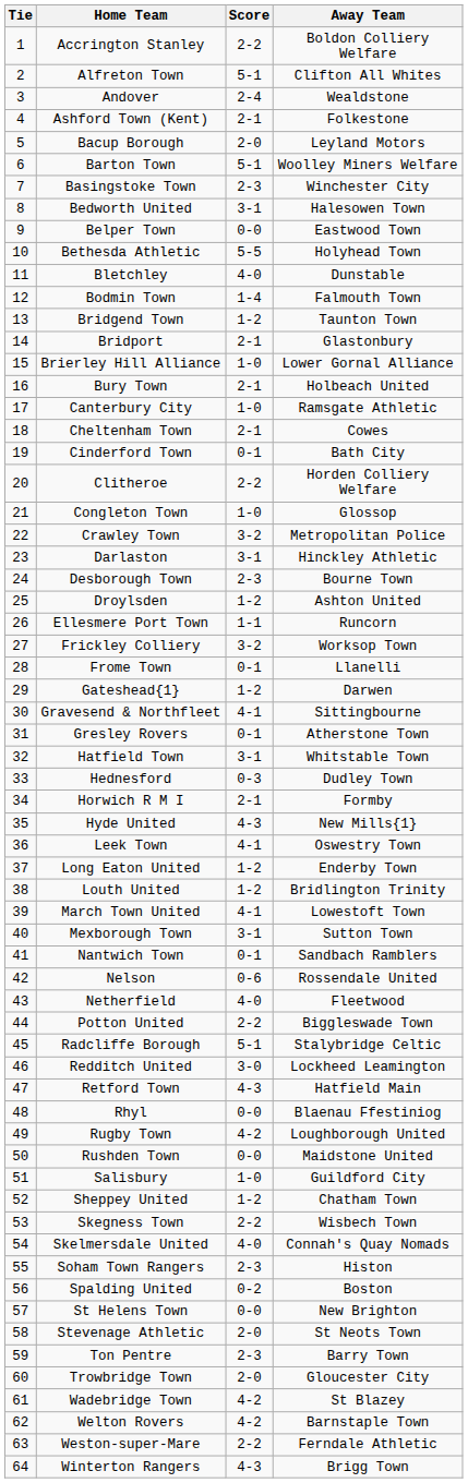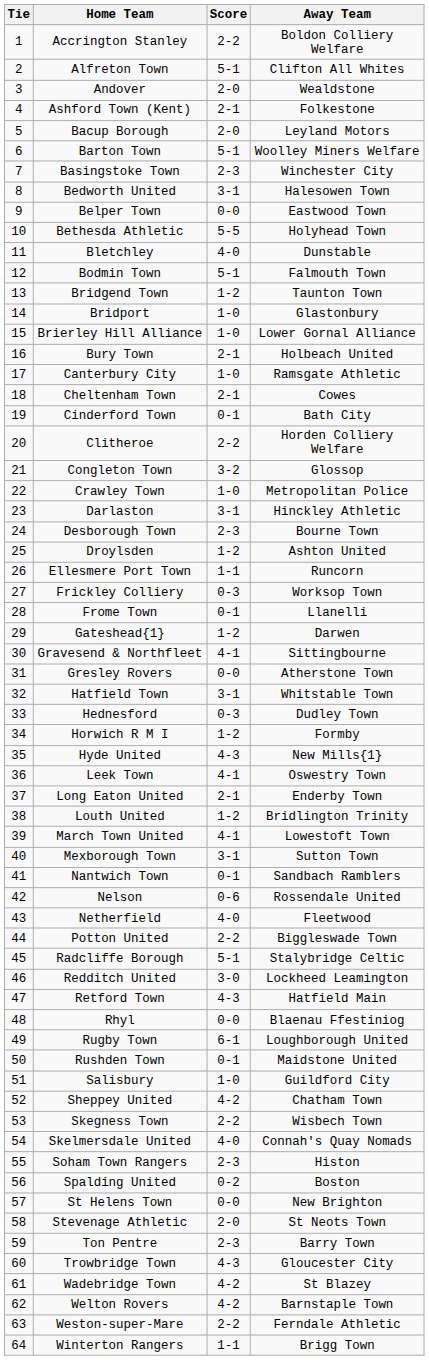 <table class="wikitable" style="text-align:center;">
 <tr>
 <th width=20>Tie</th>
 <th width=175>Home Team</th>
 <th width=20>Score</th>
 <th width=175>Away Team</th>
 </tr>
 <tr>
 <td>1</td>
 <td>Accrington Stanley</td>
 <td>2-2</td>
 <td>Boldon Colliery Welfare</td>
 </tr>
 <tr>
 <td>2</td>
 <td>Alfreton Town</td>
 <td>5-1</td>
 <td>Clifton All Whites</td>
 </tr>
 <tr>
 <td>3</td>
 <td>Andover</td>
-<td>2-4</td>
+<td>2-0</td>
 <td>Wealdstone</td>
 </tr>
 <tr>
 <td>4</td>
 <td>Ashford Town (Kent)</td>
 <td>2-1</td>
 <td>Folkestone</td>
 </tr>
 <tr>
 <td>5</td>
 <td>Bacup Borough</td>
 <td>2-0</td>
 <td>Leyland Motors</td>
 </tr>
 <tr>
 <td>6</td>
 <td>Barton Town</td>
 <td>5-1</td>
 <td>Woolley Miners Welfare</td>
 </tr>
 <tr>
 <td>7</td>
 <td>Basingstoke Town</td>
 <td>2-3</td>
 <td>Winchester City</td>
 </tr>
 <tr>
 <td>8</td>
 <td>Bedworth United</td>
 <td>3-1</td>
 <td>Halesowen Town</td>
 </tr>
 <tr>
 <td>9</td>
 <td>Belper Town</td>
 <td>0-0</td>
 <td>Eastwood Town</td>
 </tr>
 <tr>
 <td>10</td>
 <td>Bethesda Athletic</td>
 <td>5-5</td>
 <td>Holyhead Town</td>
 </tr>
 <tr>
 <td>11</td>
 <td>Bletchley</td>
 <td>4-0</td>
 <td>Dunstable</td>
 </tr>
 <tr>
 <td>12</td>
 <td>Bodmin Town</td>
-<td>1-4</td>
+<td>5-1</td>
 <td>Falmouth Town</td>
 </tr>
 <tr>
 <td>13</td>
 <td>Bridgend Town</td>
 <td>1-2</td>
 <td>Taunton Town</td>
 </tr>
 <tr>
 <td>14</td>
 <td>Bridport</td>
-<td>2-1</td>
+<td>1-0</td>
 <td>Glastonbury</td>
 </tr>
 <tr>
 <td>15</td>
 <td>Brierley Hill Alliance</td>
 <td>1-0</td>
 <td>Lower Gornal Alliance</td>
 </tr>
 <tr>
 <td>16</td>
 <td>Bury Town</td>
 <td>2-1</td>
 <td>Holbeach United</td>
 </tr>
 <tr>
 <td>17</td>
 <td>Canterbury City</td>
 <td>1-0</td>
 <td>Ramsgate Athletic</td>
 </tr>
 <tr>
 <td>18</td>
 <td>Cheltenham Town</td>
 <td>2-1</td>
 <td>Cowes</td>
 </tr>
 <tr>
 <td>19</td>
 <td>Cinderford Town</td>
 <td>0-1</td>
 <td>Bath City</td>
 </tr>
 <tr>
 <td>20</td>
 <td>Clitheroe</td>
 <td>2-2</td>
 <td>Horden Colliery Welfare</td>
 </tr>
 <tr>
 <td>21</td>
 <td>Congleton Town</td>
-<td>1-0</td>
+<td>3-2</td>
 <td>Glossop</td>
 </tr>
 <tr>
 <td>22</td>
 <td>Crawley Town</td>
-<td>3-2</td>
+<td>1-0</td>
 <td>Metropolitan Police</td>
 </tr>
 <tr>
 <td>23</td>
 <td>Darlaston</td>
 <td>3-1</td>
 <td>Hinckley Athletic</td>
 </tr>
 <tr>
 <td>24</td>
 <td>Desborough Town</td>
 <td>2-3</td>
 <td>Bourne Town</td>
 </tr>
 <tr>
 <td>25</td>
 <td>Droylsden</td>
 <td>1-2</td>
 <td>Ashton United</td>
 </tr>
 <tr>
 <td>26</td>
 <td>Ellesmere Port Town</td>
 <td>1-1</td>
 <td>Runcorn</td>
 </tr>
 <tr>
 <td>27</td>
 <td>Frickley Colliery</td>
-<td>3-2</td>
+<td>0-3</td>
 <td>Worksop Town</td>
 </tr>
 <tr>
 <td>28</td>
 <td>Frome Town</td>
 <td>0-1</td>
 <td>Llanelli</td>
 </tr>
 <tr>
 <td>29</td>
 <td>Gateshead{1}</td>
 <td>1-2</td>
 <td>Darwen</td>
 </tr>
 <tr>
 <td>30</td>
 <td>Gravesend & Northfleet</td>
 <td>4-1</td>
 <td>Sittingbourne</td>
 </tr>
 <tr>
 <td>31</td>
 <td>Gresley Rovers</td>
-<td>0-1</td>
+<td>0-0</td>
 <td>Atherstone Town</td>
 </tr>
 <tr>
 <td>32</td>
 <td>Hatfield Town</td>
 <td>3-1</td>
 <td>Whitstable Town</td>
 </tr>
 <tr>
 <td>33</td>
 <td>Hednesford</td>
 <td>0-3</td>
 <td>Dudley Town</td>
 </tr>
 <tr>
 <td>34</td>
 <td>Horwich R M I</td>
-<td>2-1</td>
+<td>1-2</td>
 <td>Formby</td>
 </tr>
 <tr>
 <td>35</td>
 <td>Hyde United</td>
 <td>4-3</td>
 <td>New Mills{1}</td>
 </tr>
 <tr>
 <td>36</td>
 <td>Leek Town</td>
 <td>4-1</td>
 <td>Oswestry Town</td>
 </tr>
 <tr>
 <td>37</td>
 <td>Long Eaton United</td>
-<td>1-2</td>
+<td>2-1</td>
 <td>Enderby Town</td>
 </tr>
 <tr>
 <td>38</td>
 <td>Louth United</td>
 <td>1-2</td>
 <td>Bridlington Trinity</td>
 </tr>
 <tr>
 <td>39</td>
 <td>March Town United</td>
 <td>4-1</td>
 <td>Lowestoft Town</td>
 </tr>
 <tr>
 <td>40</td>
 <td>Mexborough Town</td>
 <td>3-1</td>
 <td>Sutton Town</td>
 </tr>
 <tr>
 <td>41</td>
 <td>Nantwich Town</td>
 <td>0-1</td>
 <td>Sandbach Ramblers</td>
 </tr>
 <tr>
 <td>42</td>
 <td>Nelson</td>
 <td>0-6</td>
 <td>Rossendale United</td>
 </tr>
 <tr>
 <td>43</td>
 <td>Netherfield</td>
 <td>4-0</td>
 <td>Fleetwood</td>
 </tr>
 <tr>
 <td>44</td>
 <td>Potton United</td>
 <td>2-2</td>
 <td>Biggleswade Town</td>
 </tr>
 <tr>
 <td>45</td>
 <td>Radcliffe Borough</td>
 <td>5-1</td>
 <td>Stalybridge Celtic</td>
 </tr>
 <tr>
 <td>46</td>
 <td>Redditch United</td>
 <td>3-0</td>
 <td>Lockheed Leamington</td>
 </tr>
 <tr>
 <td>47</td>
 <td>Retford Town</td>
 <td>4-3</td>
 <td>Hatfield Main</td>
 </tr>
 <tr>
 <td>48</td>
 <td>Rhyl</td>
 <td>0-0</td>
 <td>Blaenau Ffestiniog</td>
 </tr>
 <tr>
 <td>49</td>
 <td>Rugby Town</td>
-<td>4-2</td>
+<td>6-1</td>
 <td>Loughborough United</td>
 </tr>
 <tr>
 <td>50</td>
 <td>Rushden Town</td>
-<td>0-0</td>
+<td>0-1</td>
 <td>Maidstone United</td>
 </tr>
 <tr>
 <td>51</td>
 <td>Salisbury</td>
 <td>1-0</td>
 <td>Guildford City</td>
 </tr>
 <tr>
 <td>52</td>
 <td>Sheppey United</td>
-<td>1-2</td>
+<td>4-2</td>
 <td>Chatham Town</td>
 </tr>
 <tr>
 <td>53</td>
 <td>Skegness Town</td>
 <td>2-2</td>
 <td>Wisbech Town</td>
 </tr>
 <tr>
 <td>54</td>
 <td>Skelmersdale United</td>
 <td>4-0</td>
 <td>Connah's Quay Nomads</td>
 </tr>
 <tr>
 <td>55</td>
 <td>Soham Town Rangers</td>
 <td>2-3</td>
 <td>Histon</td>
 </tr>
 <tr>
 <td>56</td>
 <td>Spalding United</td>
 <td>0-2</td>
 <td>Boston</td>
 </tr>
 <tr>
 <td>57</td>
 <td>St Helens Town</td>
 <td>0-0</td>
 <td>New Brighton</td>
 </tr>
 <tr>
 <td>58</td>
 <td>Stevenage Athletic</td>
 <td>2-0</td>
 <td>St Neots Town</td>
 </tr>
 <tr>
 <td>59</td>
 <td>Ton Pentre</td>
 <td>2-3</td>
 <td>Barry Town</td>
 </tr>
 <tr>
 <td>60</td>
 <td>Trowbridge Town</td>
-<td>2-0</td>
+<td>4-3</td>
 <td>Gloucester City</td>
 </tr>
 <tr>
 <td>61</td>
 <td>Wadebridge Town</td>
 <td>4-2</td>
 <td>St Blazey</td>
 </tr>
 <tr>
 <td>62</td>
 <td>Welton Rovers</td>
 <td>4-2</td>
 <td>Barnstaple Town</td>
 </tr>
 <tr>
 <td>63</td>
 <td>Weston-super-Mare</td>
 <td>2-2</td>
 <td>Ferndale Athletic</td>
 </tr>
 <tr>
 <td>64</td>
 <td>Winterton Rangers</td>
-<td>4-3</td>
+<td>1-1</td>
 <td>Brigg Town</td>
 </tr>
 </table>
